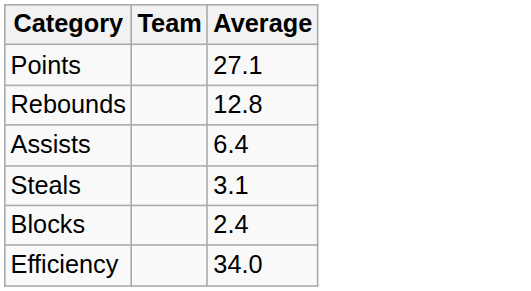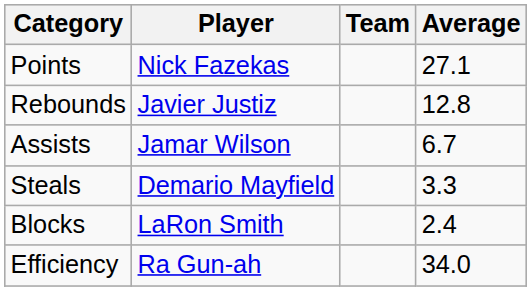 <table class=wikitable>
 <tr>
 <th>Category</th>
+<th>Player</th>
 <th>Team</th>
 <th>Average</th>
 </tr>
 <tr>
 <td>Points</td>
+<td><a href='#'>Nick Fazekas</a></td>
 <td></td>
 <td>27.1</td>
 </tr>
 <tr>
 <td>Rebounds</td>
+<td><a href='#'>Javier Justiz</a></td>
 <td></td>
 <td>12.8</td>
 </tr>
 <tr>
 <td>Assists</td>
+<td><a href='#'>Jamar Wilson</a></td>
 <td></td>
-<td>6.4</td>
+<td>6.7</td>
 </tr>
 <tr>
 <td>Steals</td>
+<td><a href='#'>Demario Mayfield</a></td>
 <td></td>
-<td>3.1</td>
+<td>3.3</td>
 </tr>
 <tr>
 <td>Blocks</td>
+<td><a href='#'>LaRon Smith</a></td>
 <td></td>
 <td>2.4</td>
 </tr>
 <tr>
 <td>Efficiency</td>
+<td><a href='#'>Ra Gun-ah</a></td>
 <td></td>
 <td>34.0</td>
 </tr>
 </table>
